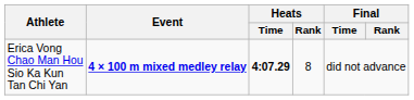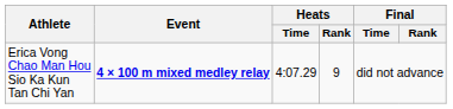 <table class=wikitable style=font-size:90%;text-align:center>
 <tr>
 <th rowspan="2">Athlete</th>
 <th rowspan="2">Event</th>
 <th colspan="2">Heats</th>
 <th colspan="2">Final</th>
 </tr>
 <tr style="font-size:95%">
 <th>Time</th>
 <th>Rank</th>
 <th>Time</th>
 <th>Rank</th>
 </tr>
 <tr>
 <td align=left>Erica Vong<br><a href='#'>Chao Man Hou</a><br>Sio Ka Kun<br>Tan Chi Yan</td>
 <td align=left><strong><a href='#'>4 × 100 m mixed medley relay</a></strong></td>
-<td><strong>4:07.29</strong></td>
-<td>8</td>
+<td>4:07.29</td>
+<td>9</td>
 <td colspan=2>did not advance</td>
 </tr>
 </table>
